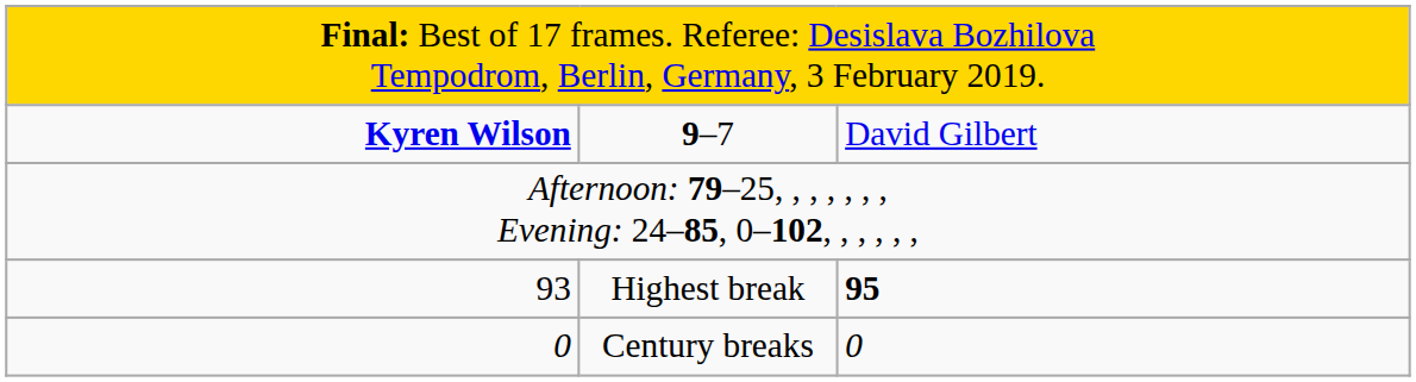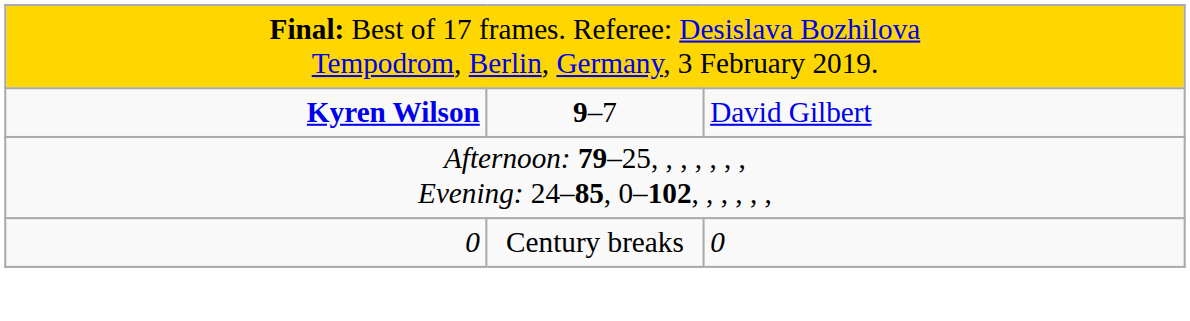 <table class="wikitable" style="font-size: 90%; margin: 1em auto 1em auto;">
 <tr>
 <td colspan = "3" align="center" bgcolor="#ffd700"><strong>Final:</strong> Best of 17 frames. Referee: <a href='#'>Desislava Bozhilova</a><br><a href='#'>Tempodrom</a>, <a href='#'>Berlin</a>, <a href='#'>Germany</a>, 3 February 2019.</td>
 </tr>
 <tr>
 <td width="230" align="right"><strong><a href='#'>Kyren Wilson</a></strong><br></td>
 <td width="100" align="center"><strong>9</strong>–7</td>
 <td width="230"><a href='#'>David Gilbert</a><br></td>
 </tr>
 <tr>
 <td colspan="3" align="center" style="font-size: 100%"><em>Afternoon:</em> <strong>79</strong>–25, , , , , , , <br><em>Evening:</em> 24–<strong>85</strong>, 0–<strong>102</strong>, , , , , , </td>
 </tr>
 <tr>
-<td align="right">93</td>
-<td align="center">Highest break</td>
-<td><strong>95</strong></td>
-</tr>
-<tr>
 <td align="right"><em>0</em></td>
 <td align="center">Century breaks</td>
 <td><em>0</em></td>
 </tr>
 </table>
